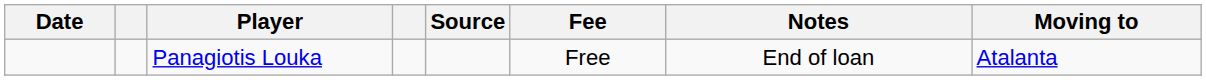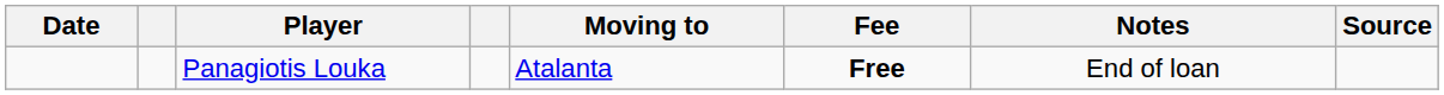 <table class="wikitable collapsible collapsed sortable">
 <tr>
 <th style="width:80px;">Date</th>
 <th style="width:20px;"></th>
 <th style="width:190px;">Player</th>
 <th style="width:20px;"></th>
-<th style="width:20px;">Source</th>
+<th style="width:180px;">Moving to</th>
 <th style="width:120px;" class="unsortable">Fee</th>
 <th style="width:250px;" class="unsortable">Notes</th>
-<th style="width:180px;">Moving to</th>
+<th style="width:20px;">Source</th>
 </tr>
 <tr>
 <td></td>
 <td align="center"></td>
 <td> <a href='#'>Panagiotis Louka</a></td>
 <td align="center"></td>
+<td> <a href='#'>Atalanta</a></td>
+<td align="center"><strong>Free</strong></td>
+<td align="center">End of loan</td>
 <td></td>
-<td align="center">Free</td>
-<td align="center">End of loan</td>
-<td> <a href='#'>Atalanta</a></td>
 </tr>
 </table>
